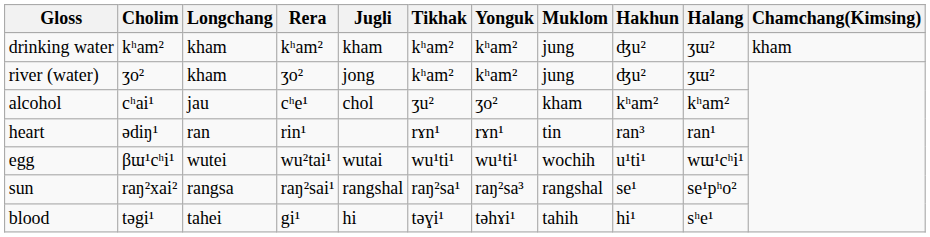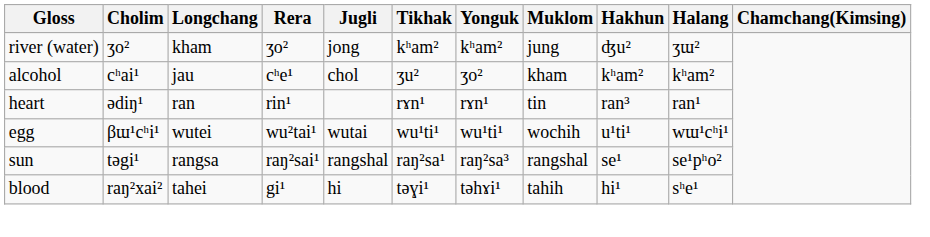 <table class="wikitable">
 <tr>
 <th>Gloss</th>
 <th>Cholim</th>
 <th>Longchang</th>
 <th>Rera</th>
 <th>Jugli</th>
 <th>Tikhak</th>
 <th>Yonguk</th>
 <th>Muklom</th>
 <th>Hakhun</th>
 <th>Halang</th>
 <th>Chamchang(Kimsing)</th>
-</tr>
-<tr>
-<td>drinking water</td>
-<td>kʰam²</td>
-<td>kham</td>
-<td>kʰam²</td>
-<td>kham</td>
-<td>kʰam²</td>
-<td>kʰam²</td>
-<td>jung</td>
-<td>ʤu²</td>
-<td>ʒɯ²</td>
-<td>kham</td>
 </tr>
 <tr>
 <td>river (water)</td>
 <td>ʒo²</td>
 <td>kham</td>
 <td>ʒo²</td>
 <td>jong</td>
 <td>kʰam²</td>
 <td>kʰam²</td>
 <td>jung</td>
 <td>ʤu²</td>
 <td>ʒɯ²</td>
 </tr>
 <tr>
 <td>alcohol</td>
 <td>cʰai¹</td>
 <td>jau</td>
 <td>cʰe¹</td>
 <td>chol</td>
 <td>ʒu²</td>
 <td>ʒo²</td>
 <td>kham</td>
 <td>kʰam²</td>
 <td>kʰam²</td>
 </tr>
 <tr>
 <td>heart</td>
 <td>ədiŋ¹</td>
 <td>ran</td>
 <td>rin¹</td>
 <td></td>
 <td>rɤn¹</td>
 <td>rɤn¹</td>
 <td>tin</td>
 <td>ran³</td>
 <td>ran¹</td>
 </tr>
 <tr>
 <td>egg</td>
 <td>βɯ¹cʰi¹</td>
 <td>wutei</td>
 <td>wu²tai¹</td>
 <td>wutai</td>
 <td>wu¹ti¹</td>
 <td>wu¹ti¹</td>
 <td>wochih</td>
 <td>u¹ti¹</td>
 <td>wɯ¹cʰi¹</td>
 </tr>
 <tr>
 <td>sun</td>
-<td>raŋ²xai²</td>
+<td>təgi¹</td>
 <td>rangsa</td>
 <td>raŋ²sai¹</td>
 <td>rangshal</td>
 <td>raŋ²sa¹</td>
 <td>raŋ²sa³</td>
 <td>rangshal</td>
 <td>se¹</td>
 <td>se¹pʰo²</td>
 </tr>
 <tr>
 <td>blood</td>
-<td>təgi¹</td>
+<td>raŋ²xai²</td>
 <td>tahei</td>
 <td>gi¹</td>
 <td>hi</td>
 <td>təɣi¹</td>
 <td>təhɤi¹</td>
 <td>tahih</td>
 <td>hi¹</td>
 <td>sʰe¹</td>
 </tr>
 </table>
